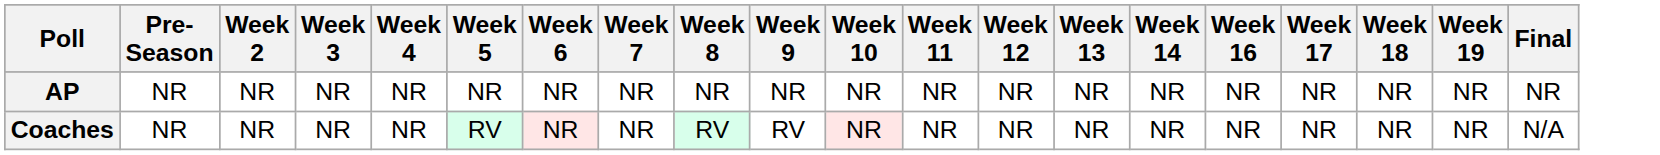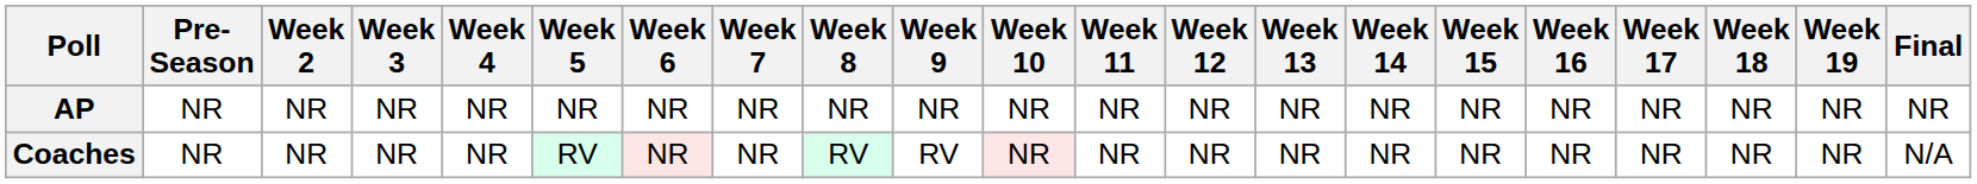 <table class="wikitable" style="white-space:nowrap;font-size:90%">
 <tr>
 <th>Poll</th>
 <th>Pre-<br>Season</th>
 <th>Week<br>2</th>
 <th>Week<br>3</th>
 <th>Week<br>4</th>
 <th>Week<br>5</th>
 <th>Week<br>6</th>
 <th>Week<br>7</th>
 <th>Week<br>8</th>
 <th>Week<br>9</th>
 <th>Week<br>10</th>
 <th>Week<br>11</th>
 <th>Week<br>12</th>
 <th>Week<br>13</th>
 <th>Week<br>14</th>
+<th>Week<br>15</th>
 <th>Week<br>16</th>
 <th>Week<br>17</th>
 <th>Week<br>18</th>
 <th>Week<br>19</th>
 <th>Final</th>
 </tr>
 <tr style="text-align:center;">
 <th>AP</th>
+<td style="background:#FFF;">NR</td>
 <td style="background:#FFF;">NR</td>
 <td style="background:#FFF;">NR</td>
 <td style="background:#FFF;">NR</td>
 <td style="background:#FFF;">NR</td>
 <td style="background:#FFF;">NR</td>
 <td style="background:#FFF;">NR</td>
 <td style="background:#FFF;">NR</td>
 <td style="background:#FFF;">NR</td>
 <td style="background:#FFF;">NR</td>
 <td style="background:#FFF;">NR</td>
 <td style="background:#FFF;">NR</td>
 <td style="background:#FFF;">NR</td>
 <td style="background:#FFF;">NR</td>
 <td style="background:#FFF;">NR</td>
 <td style="background:#FFF;">NR</td>
 <td style="background:#FFF;">NR</td>
 <td style="background:#FFF;">NR</td>
 <td style="background:#FFF;">NR</td>
 <td style="background:#FFF;">NR</td>
 </tr>
 <tr style="text-align:center;">
 <th>Coaches</th>
 <td style="background:#FFF;">NR</td>
 <td style="background:#FFF;">NR</td>
 <td style="background:#FFF;">NR</td>
 <td style="background:#FFF;">NR</td>
 <td style="background:#D8FFEB;">RV</td>
 <td style="background:#FFE6E6;">NR</td>
 <td style="background:#FFF;">NR</td>
 <td style="background:#D8FFEB;">RV</td>
 <td style="background:#FFF;">RV</td>
 <td style="background:#FFE6E6;">NR</td>
 <td style="background:#FFF;">NR</td>
 <td style="background:#FFF;">NR</td>
 <td style="background:#FFF;">NR</td>
 <td style="background:#FFF;">NR</td>
 <td style="background:#FFF;">NR</td>
 <td style="background:#FFF;">NR</td>
 <td style="background:#FFF;">NR</td>
 <td style="background:#FFF;">NR</td>
+<td style="background:#FFF;">NR</td>
 <td style="background:#FFF;">N/A</td>
 </tr>
 </table>
